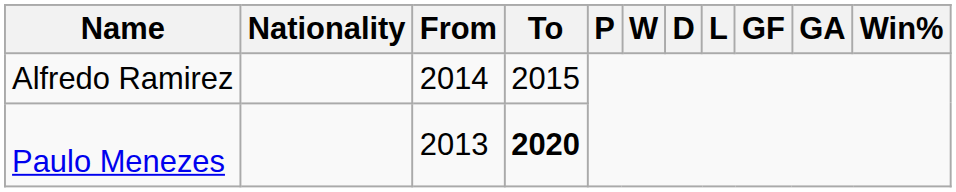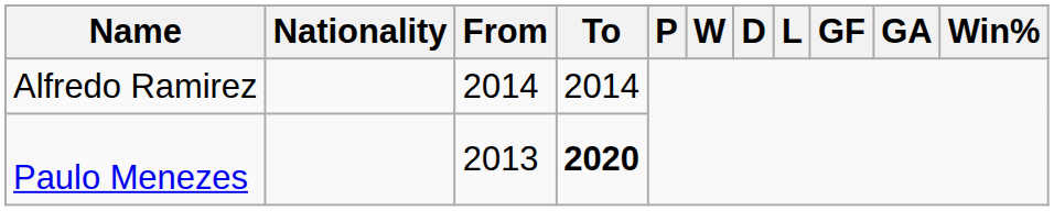 <table class="wikitable plainrowheaders sortable" style="text-align:center">
 <tr>
 <th>Name</th>
 <th>Nationality</th>
 <th>From</th>
 <th class="unsortable">To</th>
 <th>P</th>
 <th>W</th>
 <th>D</th>
 <th>L</th>
 <th>GF</th>
 <th>GA</th>
 <th>Win%</th>
 </tr>
 <tr>
 <td scope=row style=text-align:left>Alfredo Ramirez</td>
 <td align=left></td>
 <td align=left>2014</td>
-<td align=left>2015<br></td>
+<td align=left>2014<br></td>
 </tr>
 <tr>
 <td scope=row style=text-align:left><br><a href='#'>Paulo Menezes</a></td>
 <td align=left></td>
 <td align=left>2013</td>
 <td align=left><strong>2020<br></strong></td>
 </tr>
 </table>
